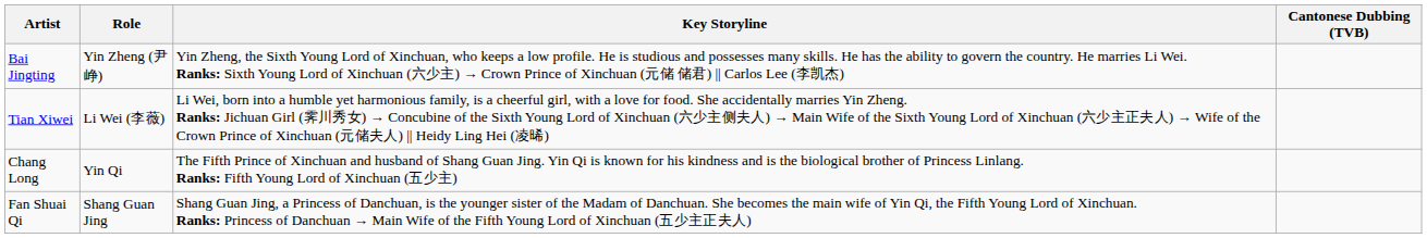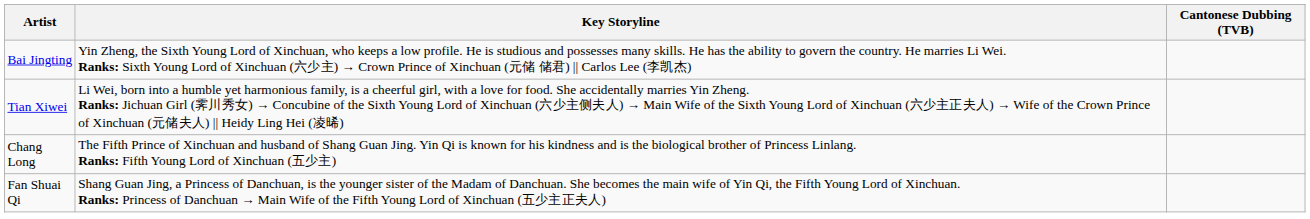 <table class="wikitable">
 <tr>
 <th>Artist</th>
-<th>Role</th>
 <th>Key Storyline</th>
 <th><strong>Cantonese Dubbing (TVB)</strong></th>
 </tr>
 <tr>
 <td><a href='#'>Bai Jingting</a></td>
-<td>Yin Zheng (尹峥)</td>
 <td>Yin Zheng, the Sixth Young Lord of Xinchuan, who keeps a low profile. He is studious and possesses many skills. He has the ability to govern the country. He marries Li Wei.<br><strong>Ranks:</strong> Sixth Young Lord of Xinchuan (六少主) → Crown Prince of Xinchuan (元储 储君) || Carlos Lee (李凯杰)</td>
 <td></td>
 </tr>
 <tr>
 <td><a href='#'>Tian Xiwei</a></td>
-<td>Li Wei (李薇)</td>
 <td>Li Wei, born into a humble yet harmonious family, is a cheerful girl, with a love for food. She accidentally marries Yin Zheng.<br><strong>Ranks:</strong> Jichuan Girl (霁川秀女) → Concubine of the Sixth Young Lord of Xinchuan (六少主侧夫人) → Main Wife of the Sixth Young Lord of Xinchuan (六少主正夫人) → Wife of the Crown Prince of Xinchuan (元储夫人) || Heidy Ling Hei (凌晞)</td>
 <td></td>
 </tr>
 <tr>
 <td>Chang Long</td>
-<td>Yin Qi</td>
 <td>The Fifth Prince of Xinchuan and husband of Shang Guan Jing. Yin Qi is known for his kindness and is the biological brother of Princess Linlang.<br><strong>Ranks:</strong> Fifth Young Lord of Xinchuan (五少主)</td>
 <td></td>
 </tr>
 <tr>
 <td>Fan Shuai Qi</td>
-<td>Shang Guan Jing</td>
 <td>Shang Guan Jing, a Princess of Danchuan, is the younger sister of the Madam of Danchuan. She becomes the main wife of Yin Qi, the Fifth Young Lord of Xinchuan.<br><strong>Ranks:</strong> Princess of Danchuan → Main Wife of the Fifth Young Lord of Xinchuan (五少主正夫人)</td>
 <td></td>
 </tr>
 </table>
